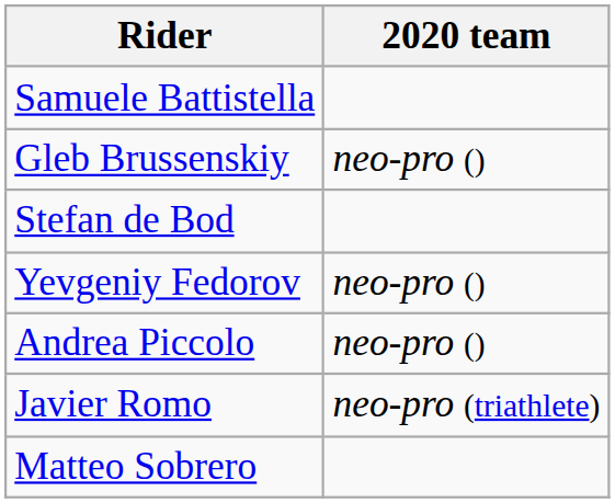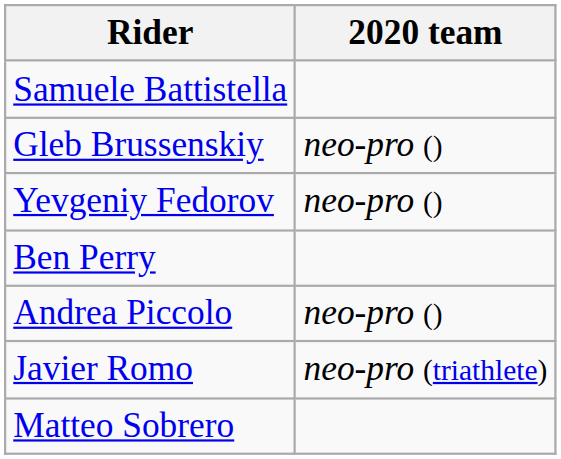 <table class="wikitable">
 <tr>
 <th>Rider</th>
 <th>2020 team</th>
 </tr>
 <tr>
 <td><a href='#'>Samuele Battistella</a></td>
 <td></td>
 </tr>
 <tr>
 <td><a href='#'>Gleb Brussenskiy</a></td>
 <td><em>neo-pro</em> <small>()</small></td>
 </tr>
 <tr>
-<td><a href='#'>Stefan de Bod</a></td>
-<td></td>
+<td><a href='#'>Yevgeniy Fedorov</a></td>
+<td><em>neo-pro</em> <small>()</small></td>
 </tr>
 <tr>
-<td><a href='#'>Yevgeniy Fedorov</a></td>
-<td><em>neo-pro</em> <small>()</small></td>
+<td><a href='#'>Ben Perry</a></td>
+<td></td>
 </tr>
 <tr>
 <td><a href='#'>Andrea Piccolo</a></td>
 <td><em>neo-pro</em> <small>()</small></td>
 </tr>
 <tr>
 <td><a href='#'>Javier Romo</a></td>
 <td><em>neo-pro</em> <small>(<a href='#'>triathlete</a>)</small></td>
 </tr>
 <tr>
 <td><a href='#'>Matteo Sobrero</a></td>
 <td></td>
 </tr>
 </table>
